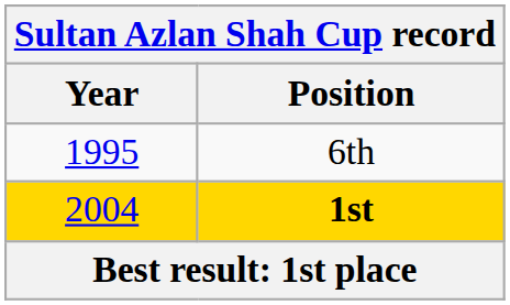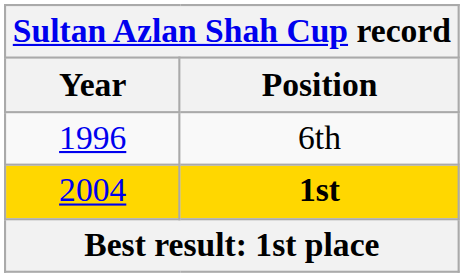 <table class="wikitable" style="text-align: center;">
 <tr>
 <th colspan=2><a href='#'>Sultan Azlan Shah Cup</a> record</th>
 </tr>
 <tr>
 <th>Year</th>
 <th>Position</th>
 </tr>
 <tr>
-<td><a href='#'>1995</a></td>
+<td><a href='#'>1996</a></td>
 <td>6th</td>
 </tr>
 <tr bgcolor=gold>
 <td><a href='#'>2004</a></td>
 <td><strong>1st</strong></td>
 </tr>
 <tr>
 <th colspan=2>Best result: 1st place</th>
 </tr>
 </table>
